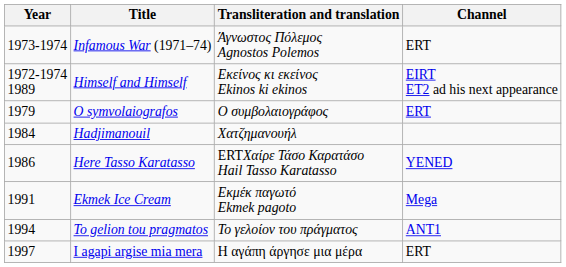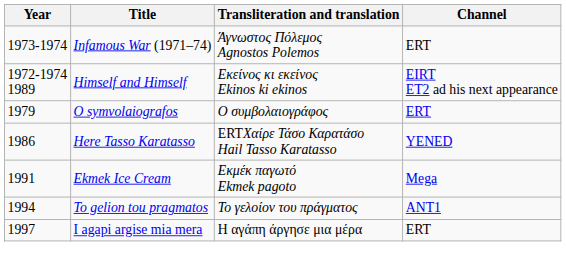 <table class="wikitable">
 <tr>
 <th>Year</th>
 <th>Title</th>
 <th>Transliteration and translation</th>
 <th>Channel</th>
 </tr>
 <tr>
 <td>1973-1974</td>
 <td><em><a href='#'>Infamous War</a></em> (1971–74)</td>
 <td><em>Άγνωστος Πόλεμος</em><br><em>Agnostos Polemos</em></td>
 <td>ERT</td>
 </tr>
 <tr>
 <td>1972-1974<br>1989</td>
 <td><em><a href='#'>Himself and Himself</a></em></td>
 <td><em>Εκείνος κι εκείνος</em><br><em>Ekinos ki ekinos</em></td>
 <td><a href='#'>EIRT</a><br><a href='#'>ET2</a> ad his next appearance</td>
 </tr>
 <tr>
 <td>1979</td>
 <td><em><a href='#'>O symvolaiografos</a></em></td>
 <td><em>Ο συμβολαιογράφος</em></td>
 <td><a href='#'>ERT</a></td>
 </tr>
 <tr>
-<td>1984</td>
-<td><em><a href='#'>Hadjimanouil</a></em></td>
-<td><em>Χατζημανουήλ</em></td>
-<td></td>
-</tr>
-<tr>
 <td>1986</td>
 <td><em><a href='#'>Here Tasso Karatasso</a></em></td>
 <td>ERT<em>Χαίρε Τάσο Καρατάσο</em><br><em>Hail Tasso Karatasso</em></td>
 <td><a href='#'>YENED</a></td>
 </tr>
 <tr>
 <td>1991</td>
 <td><em><a href='#'>Ekmek Ice Cream</a></em></td>
 <td><em>Εκμέκ παγωτό</em><br><em>Ekmek pagoto</em></td>
 <td><a href='#'>Mega</a></td>
 </tr>
 <tr>
 <td>1994</td>
 <td><em><a href='#'>To gelion tou pragmatos</a></em></td>
 <td><em>Το γελοίον του πράγματος</em></td>
 <td><a href='#'>ANT1</a></td>
 </tr>
 <tr>
 <td>1997</td>
 <td><a href='#'>I agapi argise mia mera</a></td>
 <td>Η αγάπη άργησε μια μέρα</td>
 <td>ERT</td>
 </tr>
 </table>
